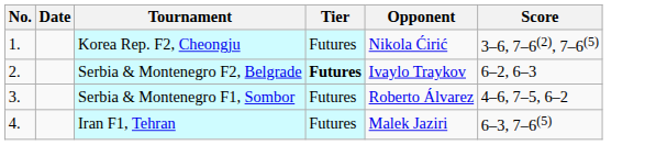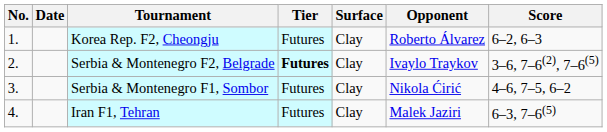 <table class="sortable wikitable">
 <tr>
 <th>No.</th>
 <th>Date</th>
 <th>Tournament</th>
 <th>Tier</th>
+<th>Surface</th>
 <th>Opponent</th>
 <th class="unsortable">Score</th>
 </tr>
 <tr>
 <td>1.</td>
 <td></td>
 <td style="background:#cffcff;">Korea Rep. F2, <a href='#'>Cheongju</a></td>
 <td style="background:#cffcff;">Futures</td>
-<td> <a href='#'>Nikola Ćirić</a></td>
-<td>3–6, 7–6<sup>(2)</sup>, 7–6<sup>(5)</sup></td>
+<td>Clay</td>
+<td> <a href='#'>Roberto Álvarez</a></td>
+<td>6–2, 6–3</td>
 </tr>
 <tr>
 <td>2.</td>
 <td></td>
 <td style="background:#cffcff;">Serbia & Montenegro F2, <a href='#'>Belgrade</a></td>
 <td style="background:#cffcff;"><strong>Futures</strong></td>
+<td>Clay</td>
 <td> <a href='#'>Ivaylo Traykov</a></td>
-<td>6–2, 6–3</td>
+<td>3–6, 7–6<sup>(2)</sup>, 7–6<sup>(5)</sup></td>
 </tr>
 <tr>
 <td>3.</td>
 <td></td>
 <td style="background:#cffcff;">Serbia & Montenegro F1, <a href='#'>Sombor</a></td>
 <td style="background:#cffcff;">Futures</td>
-<td> <a href='#'>Roberto Álvarez</a></td>
+<td>Clay</td>
+<td> <a href='#'>Nikola Ćirić</a></td>
 <td>4–6, 7–5, 6–2</td>
 </tr>
 <tr>
 <td>4.</td>
 <td></td>
 <td style="background:#cffcff;">Iran F1, <a href='#'>Tehran</a></td>
 <td style="background:#cffcff;">Futures</td>
+<td>Clay</td>
 <td> <a href='#'>Malek Jaziri</a></td>
 <td>6–3, 7–6<sup>(5)</sup></td>
 </tr>
 </table>
